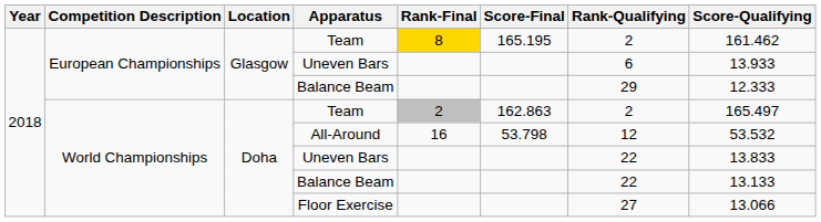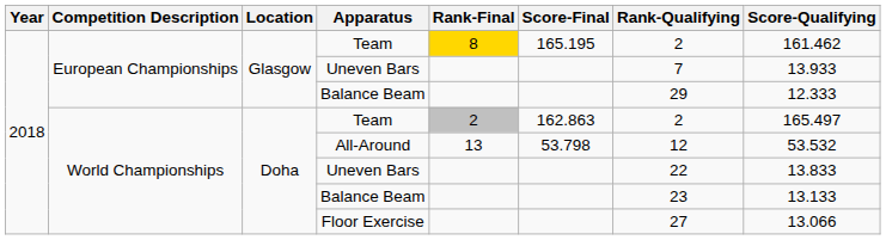 <table class="wikitable" style="text-align:center">
 <tr>
 <th>Year</th>
 <th>Competition Description</th>
 <th>Location</th>
 <th>Apparatus</th>
 <th>Rank-Final</th>
 <th>Score-Final</th>
 <th>Rank-Qualifying</th>
 <th>Score-Qualifying</th>
 </tr>
 <tr>
 <td rowspan=8>2018</td>
 <td rowspan=3>European Championships</td>
 <td rowspan=3>Glasgow</td>
 <td>Team</td>
 <td style="background:gold;">8</td>
 <td>165.195</td>
 <td>2</td>
 <td>161.462</td>
 </tr>
 <tr>
 <td>Uneven Bars</td>
 <td></td>
 <td></td>
-<td>6</td>
+<td>7</td>
 <td>13.933</td>
 </tr>
 <tr>
 <td>Balance Beam</td>
 <td></td>
 <td></td>
 <td>29</td>
 <td>12.333</td>
 </tr>
 <tr>
 <td rowspan=5>World Championships</td>
 <td rowspan=5>Doha</td>
 <td>Team</td>
 <td style="background:silver;">2</td>
 <td>162.863</td>
 <td>2</td>
 <td>165.497</td>
 </tr>
 <tr>
 <td>All-Around</td>
-<td>16</td>
+<td>13</td>
 <td>53.798</td>
 <td>12</td>
 <td>53.532</td>
 </tr>
 <tr>
 <td>Uneven Bars</td>
 <td></td>
 <td></td>
 <td>22</td>
 <td>13.833</td>
 </tr>
 <tr>
 <td>Balance Beam</td>
 <td></td>
 <td></td>
-<td>22</td>
+<td>23</td>
 <td>13.133</td>
 </tr>
 <tr>
 <td>Floor Exercise</td>
 <td></td>
 <td></td>
 <td>27</td>
 <td>13.066</td>
 </tr>
 </table>
